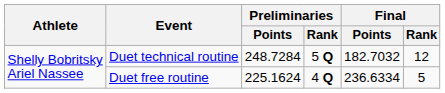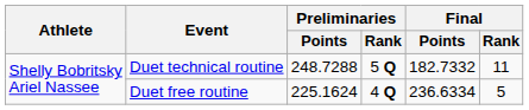 <table class="wikitable" style="text-align:center; font-size:90%;">
 <tr>
 <th rowspan="2">Athlete</th>
 <th rowspan="2">Event</th>
 <th colspan="2">Preliminaries</th>
 <th colspan="2">Final</th>
 </tr>
 <tr style="font-size:95%">
 <th>Points</th>
 <th>Rank</th>
 <th>Points</th>
 <th>Rank</th>
 </tr>
 <tr>
 <td align=left rowspan=2><a href='#'>Shelly Bobritsky</a><br> <a href='#'>Ariel Nassee</a></td>
 <td align=left><a href='#'>Duet technical routine</a></td>
-<td>248.7284</td>
+<td>248.7288</td>
 <td>5 <strong>Q</strong></td>
-<td>182.7032</td>
-<td>12</td>
+<td>182.7332</td>
+<td>11</td>
 </tr>
 <tr>
 <td align=left><a href='#'>Duet free routine</a></td>
 <td>225.1624</td>
 <td>4 <strong>Q</strong></td>
 <td>236.6334</td>
 <td>5</td>
 </tr>
 </table>
